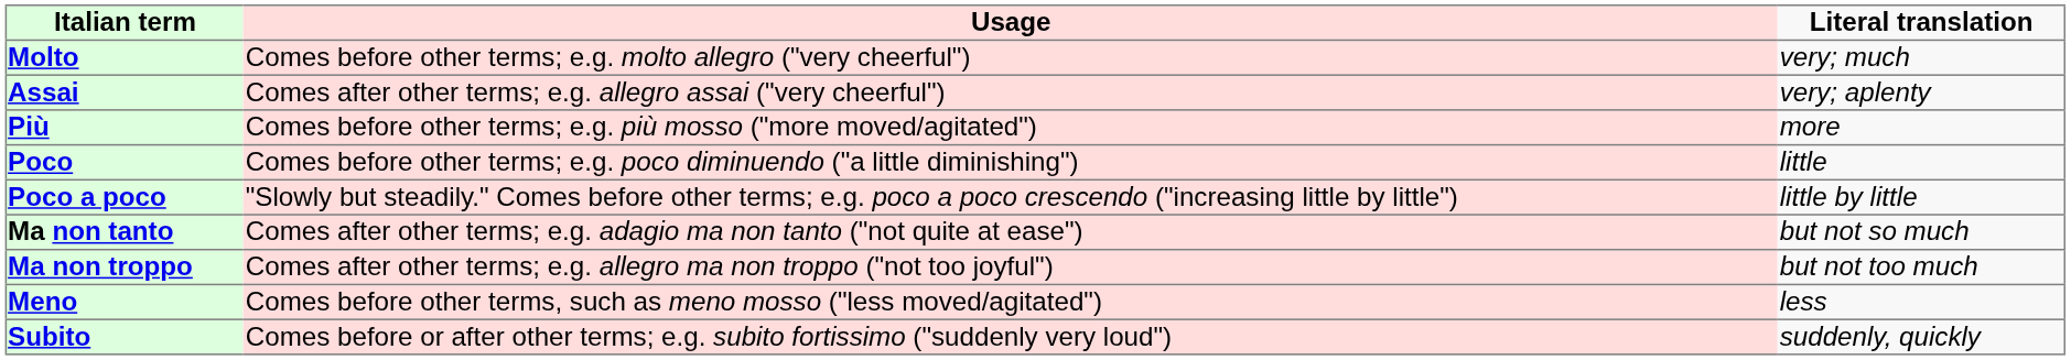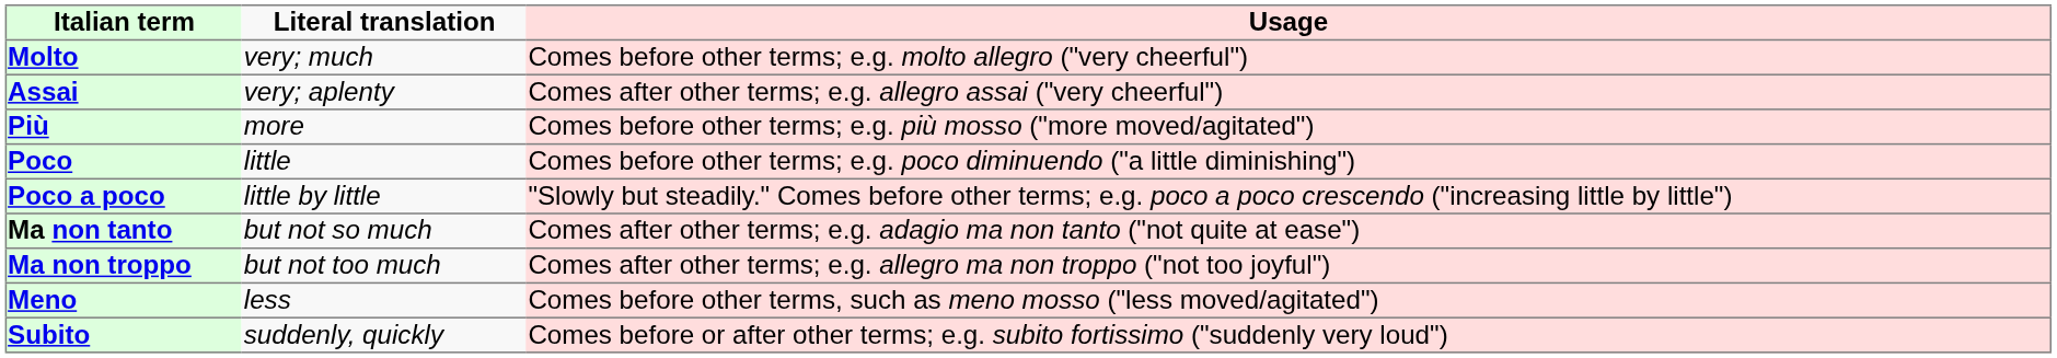 <table border="1" rules="rows" align="center" width="98%">
 <tr>
 <th bgcolor="#ddffdd">Italian term</th>
+<th bgcolor="#f8f8f8">Literal translation</th>
 <th bgcolor="#ffdddd">Usage</th>
-<th bgcolor="#f8f8f8">Literal translation</th>
 </tr>
 <tr>
 <td bgcolor="#ddffdd"><strong><a href='#'>Molto</a></strong></td>
+<td bgcolor="#f8f8f8"><em>very; much</em></td>
 <td bgcolor="#ffdddd">Comes before other terms; e.g. <em>molto allegro</em> ("very cheerful")</td>
-<td bgcolor="#f8f8f8"><em>very; much</em></td>
 </tr>
 <tr>
 <td bgcolor="#ddffdd"><strong><a href='#'>Assai</a></strong></td>
+<td bgcolor="#f8f8f8"><em>very; aplenty</em></td>
 <td bgcolor="#ffdddd">Comes after other terms; e.g. <em>allegro assai</em> ("very cheerful")</td>
-<td bgcolor="#f8f8f8"><em>very; aplenty</em></td>
 </tr>
 <tr>
 <td bgcolor="#ddffdd"><strong><a href='#'>Più</a></strong></td>
+<td bgcolor="#f8f8f8"><em>more</em></td>
 <td bgcolor="#ffdddd">Comes before other terms; e.g. <em>più mosso</em> ("more moved/agitated")</td>
-<td bgcolor="#f8f8f8"><em>more</em></td>
 </tr>
 <tr>
 <td bgcolor="#ddffdd"><strong><a href='#'>Poco</a></strong></td>
+<td bgcolor="#f8f8f8"><em>little</em></td>
 <td bgcolor="#ffdddd">Comes before other terms; e.g. <em>poco diminuendo</em> ("a little diminishing")</td>
-<td bgcolor="#f8f8f8"><em>little</em></td>
 </tr>
 <tr>
 <td bgcolor="#ddffdd"><strong><a href='#'>Poco a poco</a></strong></td>
+<td bgcolor="#f8f8f8"><em>little by little</em></td>
 <td bgcolor="#ffdddd">"Slowly but steadily." Comes before other terms; e.g. <em> poco a poco crescendo</em> ("increasing little by little")</td>
-<td bgcolor="#f8f8f8"><em>little by little</em></td>
 </tr>
 <tr id="ma non tanto">
 <td bgcolor="#ddffdd"><strong>Ma <a href='#'>non tanto</a></strong></td>
+<td bgcolor="#f8f8f8"><em>but not so much</em></td>
 <td bgcolor="#ffdddd">Comes after other terms; e.g. <em>adagio ma non tanto</em> ("not quite at ease")</td>
-<td bgcolor="#f8f8f8"><em>but not so much</em></td>
 </tr>
 <tr>
 <td bgcolor="#ddffdd"><strong><a href='#'>Ma non troppo</a></strong></td>
+<td bgcolor="#f8f8f8"><em>but not too much</em></td>
 <td bgcolor="#ffdddd">Comes after other terms; e.g. <em>allegro ma non troppo</em> ("not too joyful")</td>
-<td bgcolor="#f8f8f8"><em>but not too much</em></td>
 </tr>
 <tr>
 <td bgcolor="#ddffdd"><strong><a href='#'>Meno</a></strong></td>
+<td bgcolor="#f8f8f8"><em>less</em></td>
 <td bgcolor="#ffdddd">Comes before other terms, such as <em>meno mosso</em> ("less moved/agitated")</td>
-<td bgcolor="#f8f8f8"><em>less</em></td>
 </tr>
 <tr>
 <td bgcolor="#ddffdd"><strong><a href='#'>Subito</a></strong></td>
+<td bgcolor="#f8f8f8"><em>suddenly, quickly</em></td>
 <td bgcolor="#ffdddd">Comes before or after other terms; e.g. <em>subito fortissimo</em> ("suddenly very loud")</td>
-<td bgcolor="#f8f8f8"><em>suddenly, quickly</em></td>
 </tr>
 </table>
